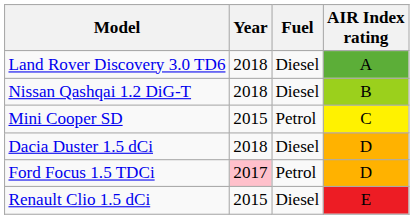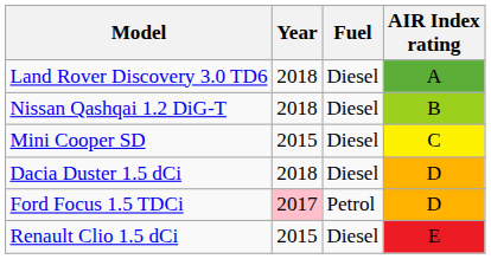 <table class="wikitable sortable">
 <tr>
 <th>Model</th>
 <th>Year</th>
 <th>Fuel</th>
 <th>AIR Index<br>rating</th>
 </tr>
 <tr>
 <td><a href='#'>Land Rover Discovery 3.0 TD6</a></td>
 <td>2018</td>
 <td>Diesel</td>
 <td style="text-align:center;background: #5CAE38">A</td>
 </tr>
 <tr>
 <td><a href='#'>Nissan Qashqai 1.2 DiG-T</a></td>
 <td>2018</td>
 <td>Diesel</td>
 <td style="text-align:center;background: #9BD01C">B</td>
 </tr>
 <tr>
 <td><a href='#'>Mini Cooper SD</a></td>
 <td>2015</td>
-<td>Petrol</td>
+<td>Diesel</td>
 <td style="text-align:center;background: #FFF200">C</td>
 </tr>
 <tr>
 <td><a href='#'>Dacia Duster 1.5 dCi</a></td>
 <td>2018</td>
 <td>Diesel</td>
 <td style="text-align:center;background: #FFB200">D</td>
 </tr>
 <tr>
 <td><a href='#'>Ford Focus 1.5 TDCi</a></td>
 <td style="background: pink;">2017</td>
 <td>Petrol</td>
 <td style="text-align:center;background: #FFB200">D</td>
 </tr>
 <tr>
 <td><a href='#'>Renault Clio 1.5 dCi</a></td>
 <td>2015</td>
 <td>Diesel</td>
 <td style="text-align:center;background: #ED1C24">E</td>
 </tr>
 </table>
